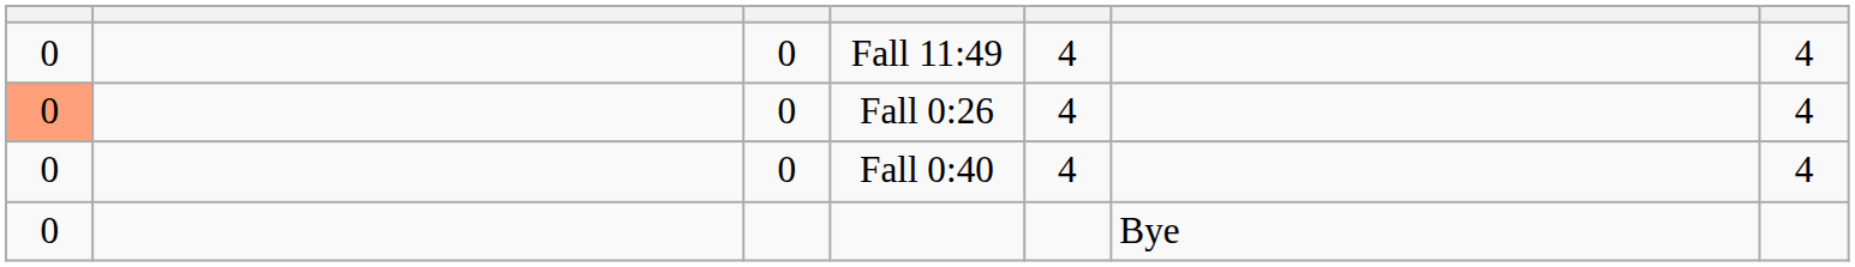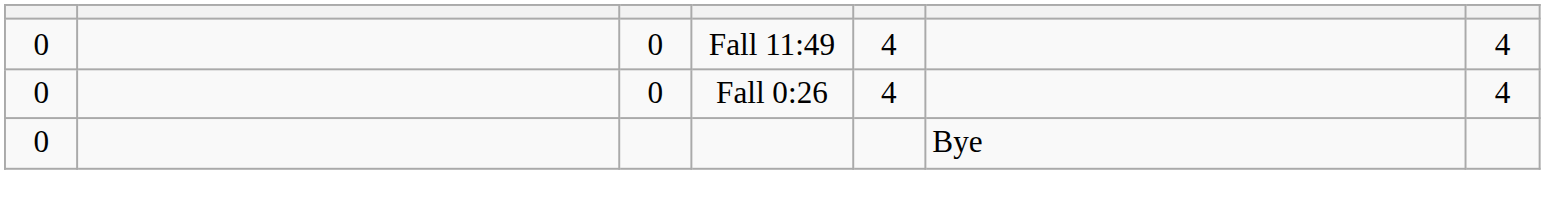 <table class="wikitable" style="text-align: center;">
 <tr>
 <th width=30></th>
 <th width=270></th>
 <th width=30></th>
 <th width=75></th>
 <th width=30></th>
 <th width=270></th>
 <th width=30></th>
 </tr>
 <tr>
 <td>0</td>
 <td align=left><strong></strong></td>
 <td>0</td>
 <td>Fall 11:49</td>
 <td>4</td>
 <td align=left></td>
 <td>4</td>
 </tr>
 <tr>
-<td style="background: lightsalmon;">0</td>
+<td>0</td>
 <td align=left><strong></strong></td>
 <td>0</td>
 <td>Fall 0:26</td>
-<td>4</td>
-<td align=left></td>
-<td>4</td>
-</tr>
-<tr>
-<td>0</td>
-<td align=left><strong></strong></td>
-<td>0</td>
-<td>Fall 0:40</td>
 <td>4</td>
 <td align=left></td>
 <td>4</td>
 </tr>
 <tr>
 <td>0</td>
 <td align=left><strong></strong></td>
 <td></td>
 <td></td>
 <td></td>
 <td align=left>Bye</td>
 <td></td>
 </tr>
 </table>
